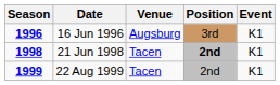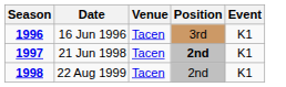 <table class="wikitable" style="text-align:center; font-size:95%;">
 <tr>
 <th>Season</th>
 <th>Date</th>
 <th>Venue</th>
 <th>Position</th>
 <th>Event</th>
 </tr>
 <tr>
 <td><strong><a href='#'>1996</a></strong></td>
 <td align=right>16 Jun 1996</td>
-<td align=left><a href='#'>Augsburg</a></td>
+<td align=left><a href='#'>Tacen</a></td>
 <td bgcolor=cc9966>3rd</td>
 <td>K1</td>
 </tr>
 <tr>
-<td><strong><a href='#'>1998</a></strong></td>
+<td><strong><a href='#'>1997</a></strong></td>
 <td align=right>21 Jun 1998</td>
 <td align=left><a href='#'>Tacen</a></td>
 <td bgcolor=silver><strong>2nd</strong></td>
 <td>K1</td>
 </tr>
 <tr>
-<td><strong><a href='#'>1999</a></strong></td>
+<td><strong><a href='#'>1998</a></strong></td>
 <td align=right>22 Aug 1999</td>
 <td align=left><a href='#'>Tacen</a></td>
 <td bgcolor=silver>2nd</td>
 <td>K1</td>
 </tr>
 </table>
